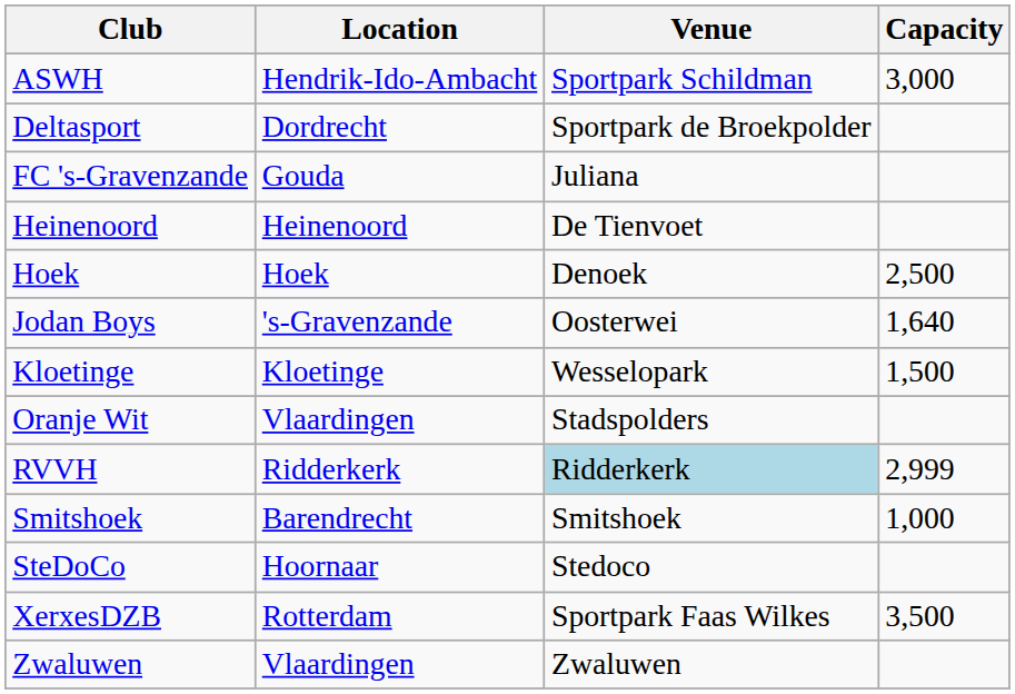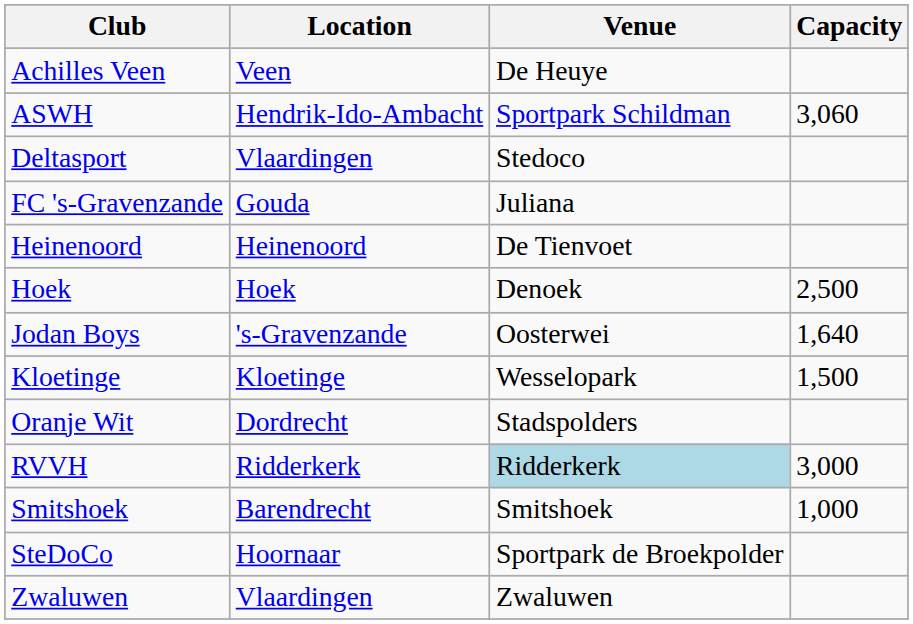 <table class="wikitable sortable">
 <tr>
 <th>Club</th>
 <th>Location</th>
 <th>Venue</th>
 <th>Capacity</th>
 </tr>
 <tr>
+<td><a href='#'>Achilles Veen</a></td>
+<td><a href='#'>Veen</a></td>
+<td>De Heuye</td>
+<td></td>
+</tr>
+<tr>
 <td><a href='#'>ASWH</a></td>
 <td><a href='#'>Hendrik-Ido-Ambacht</a></td>
 <td><a href='#'>Sportpark Schildman</a></td>
-<td>3,000</td>
+<td>3,060</td>
 </tr>
 <tr>
 <td><a href='#'>Deltasport</a></td>
-<td><a href='#'>Dordrecht</a></td>
-<td>Sportpark de Broekpolder</td>
+<td><a href='#'>Vlaardingen</a></td>
+<td>Stedoco</td>
 <td></td>
 </tr>
 <tr>
 <td><a href='#'>FC 's-Gravenzande</a></td>
 <td><a href='#'>Gouda</a></td>
 <td>Juliana</td>
 <td></td>
 </tr>
 <tr>
 <td><a href='#'>Heinenoord</a></td>
 <td><a href='#'>Heinenoord</a></td>
 <td>De Tienvoet</td>
 <td></td>
 </tr>
 <tr>
 <td><a href='#'>Hoek</a></td>
 <td><a href='#'>Hoek</a></td>
 <td>Denoek</td>
 <td>2,500</td>
 </tr>
 <tr>
 <td><a href='#'>Jodan Boys</a></td>
 <td><a href='#'>'s-Gravenzande</a></td>
 <td>Oosterwei</td>
 <td>1,640</td>
 </tr>
 <tr>
 <td><a href='#'>Kloetinge</a></td>
 <td><a href='#'>Kloetinge</a></td>
 <td>Wesselopark</td>
 <td>1,500</td>
 </tr>
 <tr>
 <td><a href='#'>Oranje Wit</a></td>
-<td><a href='#'>Vlaardingen</a></td>
+<td><a href='#'>Dordrecht</a></td>
 <td>Stadspolders</td>
 <td></td>
 </tr>
 <tr>
 <td><a href='#'>RVVH</a></td>
 <td><a href='#'>Ridderkerk</a></td>
 <td style="background: lightblue;">Ridderkerk</td>
-<td>2,999</td>
+<td>3,000</td>
 </tr>
 <tr>
 <td><a href='#'>Smitshoek</a></td>
 <td><a href='#'>Barendrecht</a></td>
 <td>Smitshoek</td>
 <td>1,000</td>
 </tr>
 <tr>
 <td><a href='#'>SteDoCo</a></td>
 <td><a href='#'>Hoornaar</a></td>
-<td>Stedoco</td>
+<td>Sportpark de Broekpolder</td>
 <td></td>
-</tr>
-<tr>
-<td><a href='#'>XerxesDZB</a></td>
-<td><a href='#'>Rotterdam</a></td>
-<td>Sportpark Faas Wilkes</td>
-<td>3,500</td>
 </tr>
 <tr>
 <td><a href='#'>Zwaluwen</a></td>
 <td><a href='#'>Vlaardingen</a></td>
 <td>Zwaluwen</td>
 <td></td>
 </tr>
 </table>
